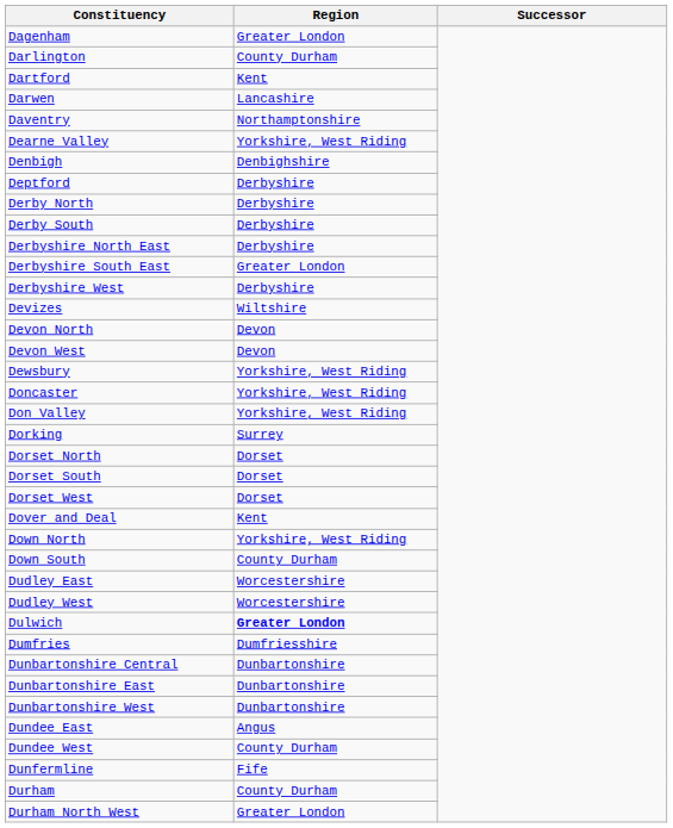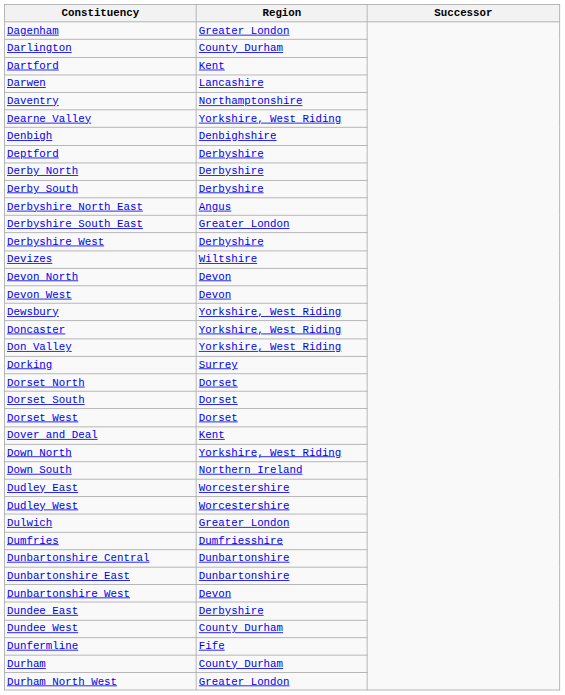 <table class="wikitable">
 <tr>
 <th width="225px">Constituency</th>
 <th width="200px">Region</th>
 <th width="225px">Successor</th>
 </tr>
 <tr>
 <td><a href='#'>Dagenham</a></td>
 <td><a href='#'>Greater London</a></td>
 </tr>
 <tr>
 <td><a href='#'>Darlington</a></td>
 <td><a href='#'>County Durham</a></td>
 </tr>
 <tr>
 <td><a href='#'>Dartford</a></td>
 <td><a href='#'>Kent</a></td>
 </tr>
 <tr>
 <td><a href='#'>Darwen</a></td>
 <td><a href='#'>Lancashire</a></td>
 </tr>
 <tr>
 <td><a href='#'>Daventry</a></td>
 <td><a href='#'>Northamptonshire</a></td>
 </tr>
 <tr>
 <td><a href='#'>Dearne Valley</a></td>
 <td><a href='#'>Yorkshire, West Riding</a></td>
 </tr>
 <tr>
 <td><a href='#'>Denbigh</a></td>
 <td><a href='#'>Denbighshire</a></td>
 </tr>
 <tr>
 <td><a href='#'>Deptford</a></td>
 <td><a href='#'>Derbyshire</a></td>
 </tr>
 <tr>
 <td><a href='#'>Derby North</a></td>
 <td><a href='#'>Derbyshire</a></td>
 </tr>
 <tr>
 <td><a href='#'>Derby South</a></td>
 <td><a href='#'>Derbyshire</a></td>
 </tr>
 <tr>
 <td><a href='#'>Derbyshire North East</a></td>
-<td><a href='#'>Derbyshire</a></td>
+<td><a href='#'>Angus</a></td>
 </tr>
 <tr>
 <td><a href='#'>Derbyshire South East</a></td>
 <td><a href='#'>Greater London</a></td>
 </tr>
 <tr>
 <td><a href='#'>Derbyshire West</a></td>
 <td><a href='#'>Derbyshire</a></td>
 </tr>
 <tr>
 <td><a href='#'>Devizes</a></td>
 <td><a href='#'>Wiltshire</a></td>
 </tr>
 <tr>
 <td><a href='#'>Devon North</a></td>
 <td><a href='#'>Devon</a></td>
 </tr>
 <tr>
 <td><a href='#'>Devon West</a></td>
 <td><a href='#'>Devon</a></td>
 </tr>
 <tr>
 <td><a href='#'>Dewsbury</a></td>
 <td><a href='#'>Yorkshire, West Riding</a></td>
 </tr>
 <tr>
 <td><a href='#'>Doncaster</a></td>
 <td><a href='#'>Yorkshire, West Riding</a></td>
 </tr>
 <tr>
 <td><a href='#'>Don Valley</a></td>
 <td><a href='#'>Yorkshire, West Riding</a></td>
 </tr>
 <tr>
 <td><a href='#'>Dorking</a></td>
 <td><a href='#'>Surrey</a></td>
 </tr>
 <tr>
 <td><a href='#'>Dorset North</a></td>
 <td><a href='#'>Dorset</a></td>
 </tr>
 <tr>
 <td><a href='#'>Dorset South</a></td>
 <td><a href='#'>Dorset</a></td>
 </tr>
 <tr>
 <td><a href='#'>Dorset West</a></td>
 <td><a href='#'>Dorset</a></td>
 </tr>
 <tr>
 <td><a href='#'>Dover and Deal</a></td>
 <td><a href='#'>Kent</a></td>
 </tr>
 <tr>
 <td><a href='#'>Down North</a></td>
 <td><a href='#'>Yorkshire, West Riding</a></td>
 </tr>
 <tr>
 <td><a href='#'>Down South</a></td>
-<td><a href='#'>County Durham</a></td>
+<td><a href='#'>Northern Ireland</a></td>
 </tr>
 <tr>
 <td><a href='#'>Dudley East</a></td>
 <td><a href='#'>Worcestershire</a></td>
 </tr>
 <tr>
 <td><a href='#'>Dudley West</a></td>
 <td><a href='#'>Worcestershire</a></td>
 </tr>
 <tr>
 <td><a href='#'>Dulwich</a></td>
-<td><strong><a href='#'>Greater London</a></strong></td>
+<td><a href='#'>Greater London</a></td>
 </tr>
 <tr>
 <td><a href='#'>Dumfries</a></td>
 <td><a href='#'>Dumfriesshire</a></td>
 </tr>
 <tr>
 <td><a href='#'>Dunbartonshire Central</a></td>
 <td><a href='#'>Dunbartonshire</a></td>
 </tr>
 <tr>
 <td><a href='#'>Dunbartonshire East</a></td>
 <td><a href='#'>Dunbartonshire</a></td>
 </tr>
 <tr>
 <td><a href='#'>Dunbartonshire West</a></td>
-<td><a href='#'>Dunbartonshire</a></td>
+<td><a href='#'>Devon</a></td>
 </tr>
 <tr>
 <td><a href='#'>Dundee East</a></td>
-<td><a href='#'>Angus</a></td>
+<td><a href='#'>Derbyshire</a></td>
 </tr>
 <tr>
 <td><a href='#'>Dundee West</a></td>
 <td><a href='#'>County Durham</a></td>
 </tr>
 <tr>
 <td><a href='#'>Dunfermline</a></td>
 <td><a href='#'>Fife</a></td>
 </tr>
 <tr>
 <td><a href='#'>Durham</a></td>
 <td><a href='#'>County Durham</a></td>
 </tr>
 <tr>
 <td><a href='#'>Durham North West</a></td>
 <td><a href='#'>Greater London</a></td>
 </tr>
 </table>
